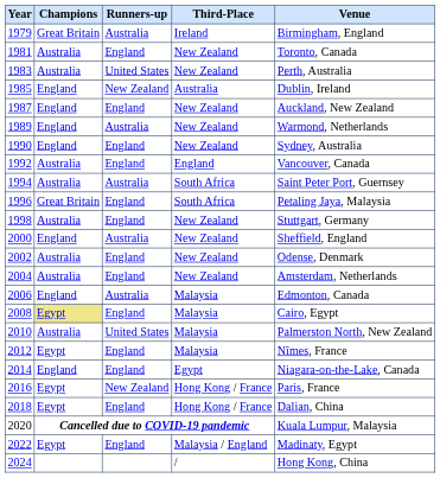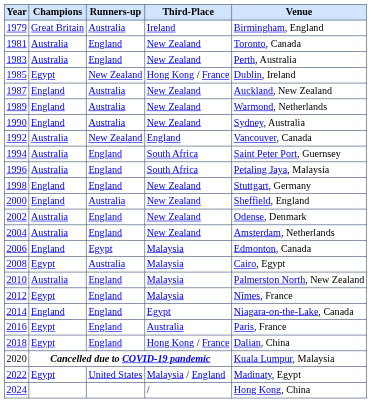 <table cellpadding="3" cellspacing="4" border="1" style="border:#435877 solid 1px; border-collapse: collapse;">
 <tr bgcolor="#d1e4fd">
 <th>Year</th>
 <th>Champions</th>
 <th>Runners-up</th>
 <th>Third-Place</th>
 <th>Venue</th>
 </tr>
 <tr>
 <td><a href='#'>1979</a></td>
 <td> <a href='#'>Great Britain</a></td>
 <td> <a href='#'>Australia</a></td>
 <td> <a href='#'>Ireland</a></td>
 <td> <a href='#'>Birmingham</a>, England</td>
 </tr>
 <tr>
 <td><a href='#'>1981</a></td>
 <td> <a href='#'>Australia</a></td>
 <td> <a href='#'>England</a></td>
 <td> <a href='#'>New Zealand</a></td>
 <td> <a href='#'>Toronto</a>, Canada</td>
 </tr>
 <tr>
 <td><a href='#'>1983</a></td>
 <td> <a href='#'>Australia</a></td>
-<td> <a href='#'>United States</a></td>
+<td> <a href='#'>England</a></td>
 <td> <a href='#'>New Zealand</a></td>
 <td> <a href='#'>Perth</a>, Australia</td>
 </tr>
 <tr>
 <td><a href='#'>1985</a></td>
-<td> <a href='#'>England</a></td>
+<td> <a href='#'>Egypt</a></td>
 <td> <a href='#'>New Zealand</a></td>
-<td> <a href='#'>Australia</a></td>
+<td> <a href='#'>Hong Kong</a> /  <a href='#'>France</a></td>
 <td> <a href='#'>Dublin</a>, Ireland</td>
 </tr>
 <tr>
 <td><a href='#'>1987</a></td>
 <td> <a href='#'>England</a></td>
-<td> <a href='#'>England</a></td>
+<td> <a href='#'>Australia</a></td>
 <td> <a href='#'>New Zealand</a></td>
 <td> <a href='#'>Auckland</a>, New Zealand</td>
 </tr>
 <tr>
 <td><a href='#'>1989</a></td>
 <td> <a href='#'>England</a></td>
 <td> <a href='#'>Australia</a></td>
 <td> <a href='#'>New Zealand</a></td>
 <td> <a href='#'>Warmond</a>, Netherlands</td>
 </tr>
 <tr>
 <td><a href='#'>1990</a></td>
 <td> <a href='#'>England</a></td>
-<td> <a href='#'>England</a></td>
+<td> <a href='#'>Australia</a></td>
 <td> <a href='#'>New Zealand</a></td>
 <td> <a href='#'>Sydney</a>, Australia</td>
 </tr>
 <tr>
 <td><a href='#'>1992</a></td>
 <td> <a href='#'>Australia</a></td>
-<td> <a href='#'>England</a></td>
+<td> <a href='#'>New Zealand</a></td>
 <td> <a href='#'>England</a></td>
 <td> <a href='#'>Vancouver</a>, Canada</td>
 </tr>
 <tr>
 <td><a href='#'>1994</a></td>
 <td> <a href='#'>Australia</a></td>
-<td> <a href='#'>Australia</a></td>
+<td> <a href='#'>England</a></td>
 <td> <a href='#'>South Africa</a></td>
 <td> <a href='#'>Saint Peter Port</a>, Guernsey</td>
 </tr>
 <tr>
 <td><a href='#'>1996</a></td>
-<td> <a href='#'>Great Britain</a></td>
+<td> <a href='#'>Australia</a></td>
 <td> <a href='#'>England</a></td>
 <td> <a href='#'>South Africa</a></td>
 <td> <a href='#'>Petaling Jaya</a>, Malaysia</td>
 </tr>
 <tr>
 <td><a href='#'>1998</a></td>
-<td> <a href='#'>Australia</a></td>
+<td> <a href='#'>England</a></td>
 <td> <a href='#'>England</a></td>
 <td> <a href='#'>New Zealand</a></td>
 <td> <a href='#'>Stuttgart</a>, Germany</td>
 </tr>
 <tr>
 <td><a href='#'>2000</a></td>
 <td> <a href='#'>England</a></td>
 <td> <a href='#'>Australia</a></td>
 <td> <a href='#'>New Zealand</a></td>
 <td> <a href='#'>Sheffield</a>, England</td>
 </tr>
 <tr>
 <td><a href='#'>2002</a></td>
 <td> <a href='#'>Australia</a></td>
 <td> <a href='#'>England</a></td>
 <td> <a href='#'>New Zealand</a></td>
 <td> <a href='#'>Odense</a>, Denmark</td>
 </tr>
 <tr>
 <td><a href='#'>2004</a></td>
 <td> <a href='#'>Australia</a></td>
 <td> <a href='#'>England</a></td>
 <td> <a href='#'>New Zealand</a></td>
 <td> <a href='#'>Amsterdam</a>, Netherlands</td>
 </tr>
 <tr>
 <td><a href='#'>2006</a></td>
 <td> <a href='#'>England</a></td>
-<td> <a href='#'>Australia</a></td>
+<td> <a href='#'>Egypt</a></td>
 <td> <a href='#'>Malaysia</a></td>
 <td> <a href='#'>Edmonton</a>, Canada</td>
 </tr>
 <tr>
 <td><a href='#'>2008</a></td>
-<td style="background: khaki;"> <a href='#'>Egypt</a></td>
-<td> <a href='#'>England</a></td>
+<td> <a href='#'>Egypt</a></td>
+<td> <a href='#'>Australia</a></td>
 <td> <a href='#'>Malaysia</a></td>
 <td>  <a href='#'>Cairo</a>, Egypt</td>
 </tr>
 <tr>
 <td><a href='#'>2010</a></td>
 <td> <a href='#'>Australia</a></td>
-<td> <a href='#'>United States</a></td>
+<td> <a href='#'>England</a></td>
 <td> <a href='#'>Malaysia</a></td>
 <td> <a href='#'>Palmerston North</a>, New Zealand</td>
 </tr>
 <tr>
 <td><a href='#'>2012</a></td>
 <td> <a href='#'>Egypt</a></td>
 <td> <a href='#'>England</a></td>
 <td> <a href='#'>Malaysia</a></td>
 <td> <a href='#'>Nîmes</a>, France</td>
 </tr>
 <tr>
 <td><a href='#'>2014</a></td>
 <td> <a href='#'>England</a></td>
 <td> <a href='#'>England</a></td>
 <td> <a href='#'>Egypt</a></td>
 <td> <a href='#'>Niagara-on-the-Lake</a>, Canada</td>
 </tr>
 <tr>
 <td><a href='#'>2016</a></td>
 <td> <a href='#'>Egypt</a></td>
-<td> <a href='#'>New Zealand</a></td>
-<td> <a href='#'>Hong Kong</a> /  <a href='#'>France</a></td>
+<td> <a href='#'>England</a></td>
+<td> <a href='#'>Australia</a></td>
 <td> <a href='#'>Paris</a>, France</td>
 </tr>
 <tr>
 <td><a href='#'>2018</a></td>
 <td> <a href='#'>Egypt</a></td>
 <td> <a href='#'>England</a></td>
 <td> <a href='#'>Hong Kong</a> /  <a href='#'>France</a></td>
 <td> <a href='#'>Dalian</a>, China</td>
 </tr>
 <tr>
 <td>2020</td>
 <td colspan=3 align=center><strong><em>Cancelled due to <a href='#'>COVID-19 pandemic</a></em></strong></td>
 <td> <a href='#'>Kuala Lumpur</a>, Malaysia</td>
 </tr>
 <tr>
 <td><a href='#'>2022</a></td>
 <td> <a href='#'>Egypt</a></td>
-<td> <a href='#'>England</a></td>
+<td> <a href='#'>United States</a></td>
 <td> <a href='#'>Malaysia</a> /  <a href='#'>England</a></td>
 <td> <a href='#'>Madinaty</a>, Egypt</td>
 </tr>
 <tr>
 <td><a href='#'>2024</a></td>
 <td></td>
 <td></td>
 <td> / </td>
 <td> <a href='#'>Hong Kong</a>, China</td>
 </tr>
 </table>
